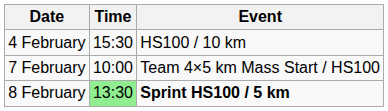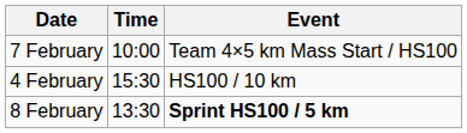 <table class="wikitable">
 <tr>
 <th>Date</th>
 <th>Time</th>
 <th>Event</th>
 </tr>
 <tr>
+<td>7 February</td>
+<td>10:00</td>
+<td>Team 4×5 km Mass Start / HS100</td>
+</tr>
+<tr>
 <td>4 February</td>
 <td>15:30</td>
 <td>HS100 / 10 km</td>
 </tr>
 <tr>
-<td>7 February</td>
-<td>10:00</td>
-<td>Team 4×5 km Mass Start / HS100</td>
-</tr>
-<tr>
 <td>8 February</td>
-<td style="background: lightgreen;">13:30</td>
+<td>13:30</td>
 <td><strong>Sprint HS100 / 5 km</strong></td>
 </tr>
 <tr>
 </tr>
 </table>
